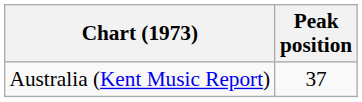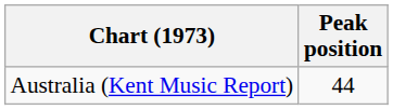 <table class="wikitable">
 <tr>
 <th>Chart (1973)</th>
 <th>Peak<br>position</th>
 </tr>
 <tr>
 <td>Australia (<a href='#'>Kent Music Report</a>)</td>
-<td style="text-align:center;">37</td>
+<td style="text-align:center;">44</td>
 </tr>
 </table>
